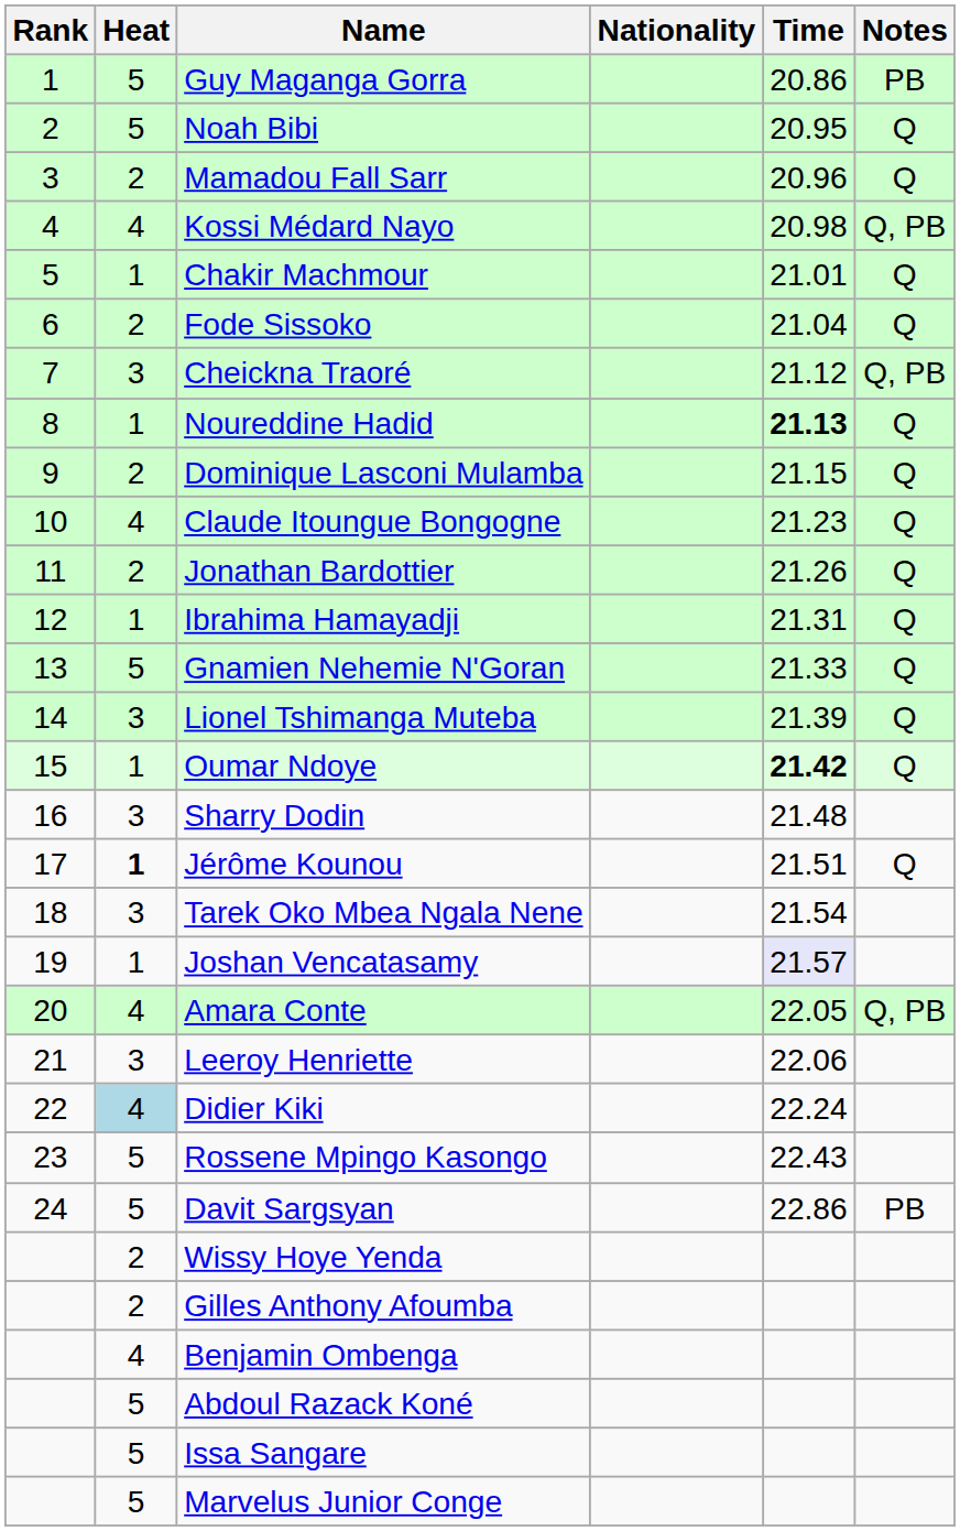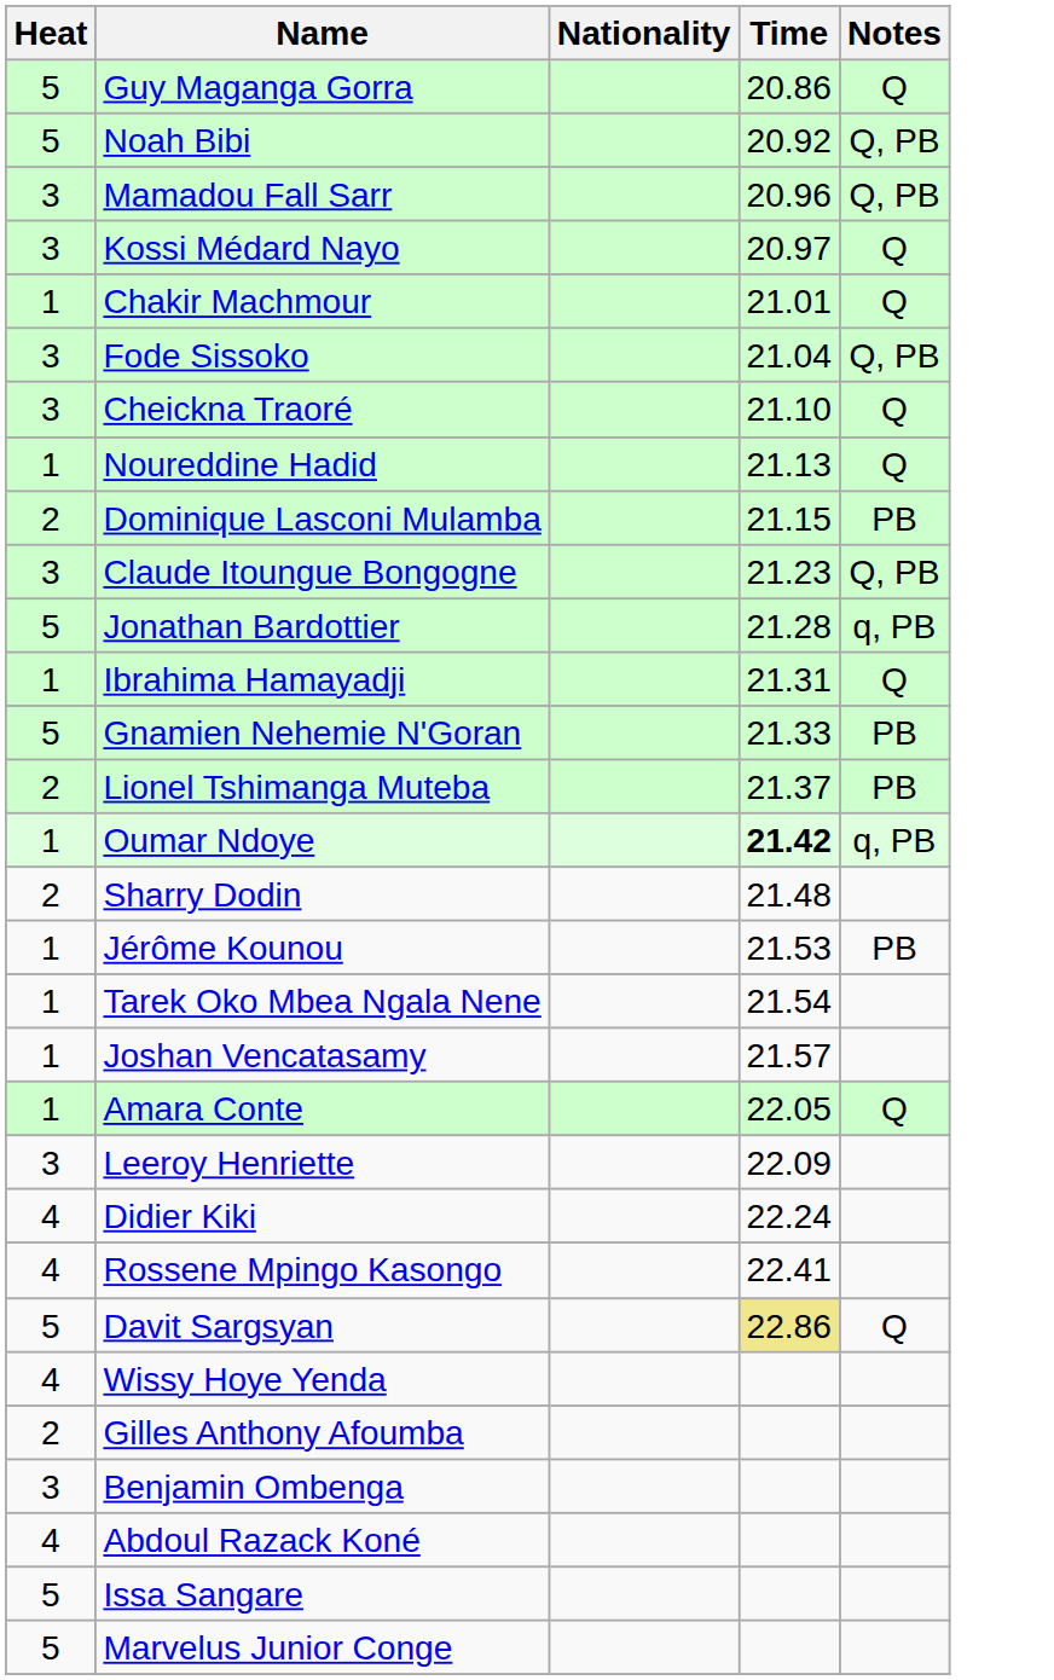 <table class="wikitable sortable" style="text-align:center; font-size:95%">
 <tr>
-<th>Rank</th>
 <th>Heat</th>
 <th>Name</th>
 <th>Nationality</th>
 <th>Time</th>
 <th>Notes</th>
 </tr>
 <tr bgcolor=ccffcc>
-<td>1</td>
 <td>5</td>
 <td align=left><a href='#'>Guy Maganga Gorra</a></td>
 <td align=left></td>
 <td>20.86</td>
-<td>PB</td>
+<td>Q</td>
 </tr>
 <tr bgcolor=ccffcc>
-<td>2</td>
 <td>5</td>
 <td align=left><a href='#'>Noah Bibi</a></td>
 <td align=left></td>
-<td>20.95</td>
+<td>20.92</td>
+<td>Q, PB</td>
+</tr>
+<tr bgcolor=ccffcc>
+<td>3</td>
+<td align=left><a href='#'>Mamadou Fall Sarr</a></td>
+<td align=left></td>
+<td>20.96</td>
+<td>Q, PB</td>
+</tr>
+<tr bgcolor=ccffcc>
+<td>3</td>
+<td align=left><a href='#'>Kossi Médard Nayo</a></td>
+<td align=left></td>
+<td>20.97</td>
 <td>Q</td>
 </tr>
 <tr bgcolor=ccffcc>
-<td>3</td>
-<td>2</td>
-<td align=left><a href='#'>Mamadou Fall Sarr</a></td>
-<td align=left></td>
-<td>20.96</td>
-<td>Q</td>
-</tr>
-<tr bgcolor=ccffcc>
-<td>4</td>
-<td>4</td>
-<td align=left><a href='#'>Kossi Médard Nayo</a></td>
-<td align=left></td>
-<td>20.98</td>
-<td>Q, PB</td>
-</tr>
-<tr bgcolor=ccffcc>
-<td>5</td>
 <td>1</td>
 <td align=left><a href='#'>Chakir Machmour</a></td>
 <td align=left></td>
 <td>21.01</td>
 <td>Q</td>
 </tr>
 <tr bgcolor=ccffcc>
-<td>6</td>
-<td>2</td>
+<td>3</td>
 <td align=left><a href='#'>Fode Sissoko</a></td>
 <td align=left></td>
 <td>21.04</td>
+<td>Q, PB</td>
+</tr>
+<tr bgcolor=ccffcc>
+<td>3</td>
+<td align=left><a href='#'>Cheickna Traoré</a></td>
+<td align=left></td>
+<td>21.10</td>
 <td>Q</td>
 </tr>
 <tr bgcolor=ccffcc>
-<td>7</td>
-<td>3</td>
-<td align=left><a href='#'>Cheickna Traoré</a></td>
-<td align=left></td>
-<td>21.12</td>
-<td>Q, PB</td>
-</tr>
-<tr bgcolor=ccffcc>
-<td>8</td>
 <td>1</td>
 <td align=left><a href='#'>Noureddine Hadid</a></td>
 <td align=left></td>
-<td><strong>21.13</strong></td>
+<td>21.13</td>
 <td>Q</td>
 </tr>
 <tr bgcolor=ccffcc>
-<td>9</td>
 <td>2</td>
 <td align=left><a href='#'>Dominique Lasconi Mulamba</a></td>
 <td align=left></td>
 <td>21.15</td>
-<td>Q</td>
+<td>PB</td>
 </tr>
 <tr bgcolor=ccffcc>
-<td>10</td>
-<td>4</td>
+<td>3</td>
 <td align=left><a href='#'>Claude Itoungue Bongogne</a></td>
 <td align=left></td>
 <td>21.23</td>
-<td>Q</td>
+<td>Q, PB</td>
 </tr>
 <tr bgcolor=ccffcc>
-<td>11</td>
-<td>2</td>
+<td>5</td>
 <td align=left><a href='#'>Jonathan Bardottier</a></td>
 <td align=left></td>
-<td>21.26</td>
-<td>Q</td>
+<td>21.28</td>
+<td>q, PB</td>
 </tr>
 <tr bgcolor=ccffcc>
-<td>12</td>
 <td>1</td>
 <td align=left><a href='#'>Ibrahima Hamayadji</a></td>
 <td align=left></td>
 <td>21.31</td>
 <td>Q</td>
 </tr>
 <tr bgcolor=ccffcc>
-<td>13</td>
 <td>5</td>
 <td align=left><a href='#'>Gnamien Nehemie N'Goran</a></td>
 <td align=left></td>
 <td>21.33</td>
-<td>Q</td>
+<td>PB</td>
 </tr>
 <tr bgcolor=ccffcc>
-<td>14</td>
-<td>3</td>
+<td>2</td>
 <td align=left><a href='#'>Lionel Tshimanga Muteba</a></td>
 <td align=left></td>
-<td>21.39</td>
-<td>Q</td>
+<td>21.37</td>
+<td>PB</td>
 </tr>
 <tr bgcolor=ddffdd>
-<td>15</td>
 <td>1</td>
 <td align=left><a href='#'>Oumar Ndoye</a></td>
 <td align=left></td>
 <td><strong>21.42</strong></td>
-<td>Q</td>
+<td>q, PB</td>
 </tr>
 <tr>
-<td>16</td>
-<td>3</td>
+<td>2</td>
 <td align=left><a href='#'>Sharry Dodin</a></td>
 <td align=left></td>
 <td>21.48</td>
 <td></td>
 </tr>
 <tr>
-<td>17</td>
-<td><strong>1</strong></td>
+<td>1</td>
 <td align=left><a href='#'>Jérôme Kounou</a></td>
 <td align=left></td>
-<td>21.51</td>
-<td>Q</td>
+<td>21.53</td>
+<td>PB</td>
 </tr>
 <tr>
-<td>18</td>
-<td>3</td>
+<td>1</td>
 <td align=left><a href='#'>Tarek Oko Mbea Ngala Nene</a></td>
 <td align=left></td>
 <td>21.54</td>
 <td></td>
 </tr>
 <tr>
-<td>19</td>
 <td>1</td>
 <td align=left><a href='#'>Joshan Vencatasamy</a></td>
 <td align=left></td>
-<td style="background: lavender;">21.57</td>
+<td>21.57</td>
 <td></td>
 </tr>
 <tr bgcolor=ccffcc>
-<td>20</td>
-<td>4</td>
+<td>1</td>
 <td align=left><a href='#'>Amara Conte</a></td>
 <td align=left></td>
 <td>22.05</td>
-<td>Q, PB</td>
+<td>Q</td>
 </tr>
 <tr>
-<td>21</td>
 <td>3</td>
 <td align=left><a href='#'>Leeroy Henriette</a></td>
 <td align=left></td>
-<td>22.06</td>
+<td>22.09</td>
 <td></td>
 </tr>
 <tr>
-<td>22</td>
-<td style="background: lightblue;">4</td>
+<td>4</td>
 <td align=left><a href='#'>Didier Kiki</a></td>
 <td align=left></td>
 <td>22.24</td>
 <td></td>
 </tr>
 <tr>
-<td>23</td>
-<td>5</td>
+<td>4</td>
 <td align=left><a href='#'>Rossene Mpingo Kasongo</a></td>
 <td align=left></td>
-<td>22.43</td>
+<td>22.41</td>
 <td></td>
 </tr>
 <tr>
-<td>24</td>
 <td>5</td>
 <td align=left><a href='#'>Davit Sargsyan</a></td>
 <td align=left></td>
-<td>22.86</td>
-<td>PB</td>
+<td style="background: khaki;">22.86</td>
+<td>Q</td>
 </tr>
 <tr>
-<td></td>
-<td>2</td>
+<td>4</td>
 <td align=left><a href='#'>Wissy Hoye Yenda</a></td>
 <td align=left></td>
 <td></td>
 <td></td>
 </tr>
 <tr>
-<td></td>
 <td>2</td>
 <td align=left><a href='#'>Gilles Anthony Afoumba</a></td>
 <td align=left></td>
 <td></td>
 <td></td>
 </tr>
 <tr>
-<td></td>
-<td>4</td>
+<td>3</td>
 <td align=left><a href='#'>Benjamin Ombenga</a></td>
 <td align=left></td>
 <td></td>
 <td></td>
 </tr>
 <tr>
-<td></td>
-<td>5</td>
+<td>4</td>
 <td align=left><a href='#'>Abdoul Razack Koné</a></td>
 <td align=left></td>
 <td></td>
 <td></td>
 </tr>
 <tr>
-<td></td>
 <td>5</td>
 <td align=left><a href='#'>Issa Sangare</a></td>
 <td align=left></td>
 <td></td>
 <td></td>
 </tr>
 <tr>
-<td></td>
 <td>5</td>
 <td align=left><a href='#'>Marvelus Junior Conge</a></td>
 <td align=left></td>
 <td></td>
 <td></td>
 </tr>
 </table>
